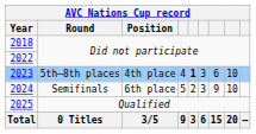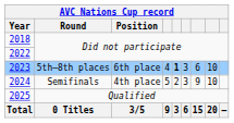 <table class="wikitable" style="text-align: center;">
 <tr>
 <th colspan=9><a href='#'>AVC Nations Cup record</a></th>
 </tr>
 <tr>
 <th>Year</th>
 <th>Round</th>
 <th>Position</th>
 <th></th>
 <th></th>
 <th></th>
 <th></th>
 <th></th>
 <th></th>
 </tr>
 <tr>
 <td> <a href='#'>2018</a></td>
 <td colspan=9 rowspan=2><em>Did not participate</em></td>
 </tr>
 <tr>
 <td> <a href='#'>2022</a></td>
 </tr>
 <tr bgcolor=#9acdff>
 <td> <a href='#'>2023</a></td>
 <td>5th–8th places</td>
-<td>4th place</td>
+<td>6th place</td>
 <td>4</td>
 <td><strong>1</strong></td>
 <td>3</td>
 <td>6</td>
 <td>10</td>
 <td></td>
 </tr>
 <tr>
 <td> <a href='#'>2024</a></td>
 <td>Semifinals</td>
-<td>6th place</td>
+<td>4th place</td>
 <td>5</td>
 <td>2</td>
 <td>3</td>
 <td>9</td>
 <td>10</td>
 <td></td>
 </tr>
 <tr>
 <td> <a href='#'>2025</a></td>
 <td colspan=8><em>Qualified</em></td>
 </tr>
 <tr>
 <th>Total</th>
 <th>0 Titles</th>
 <th>3/5</th>
 <th>9</th>
 <th>3</th>
 <th>6</th>
 <th>15</th>
 <th>20</th>
 <th>—</th>
 </tr>
 </table>
